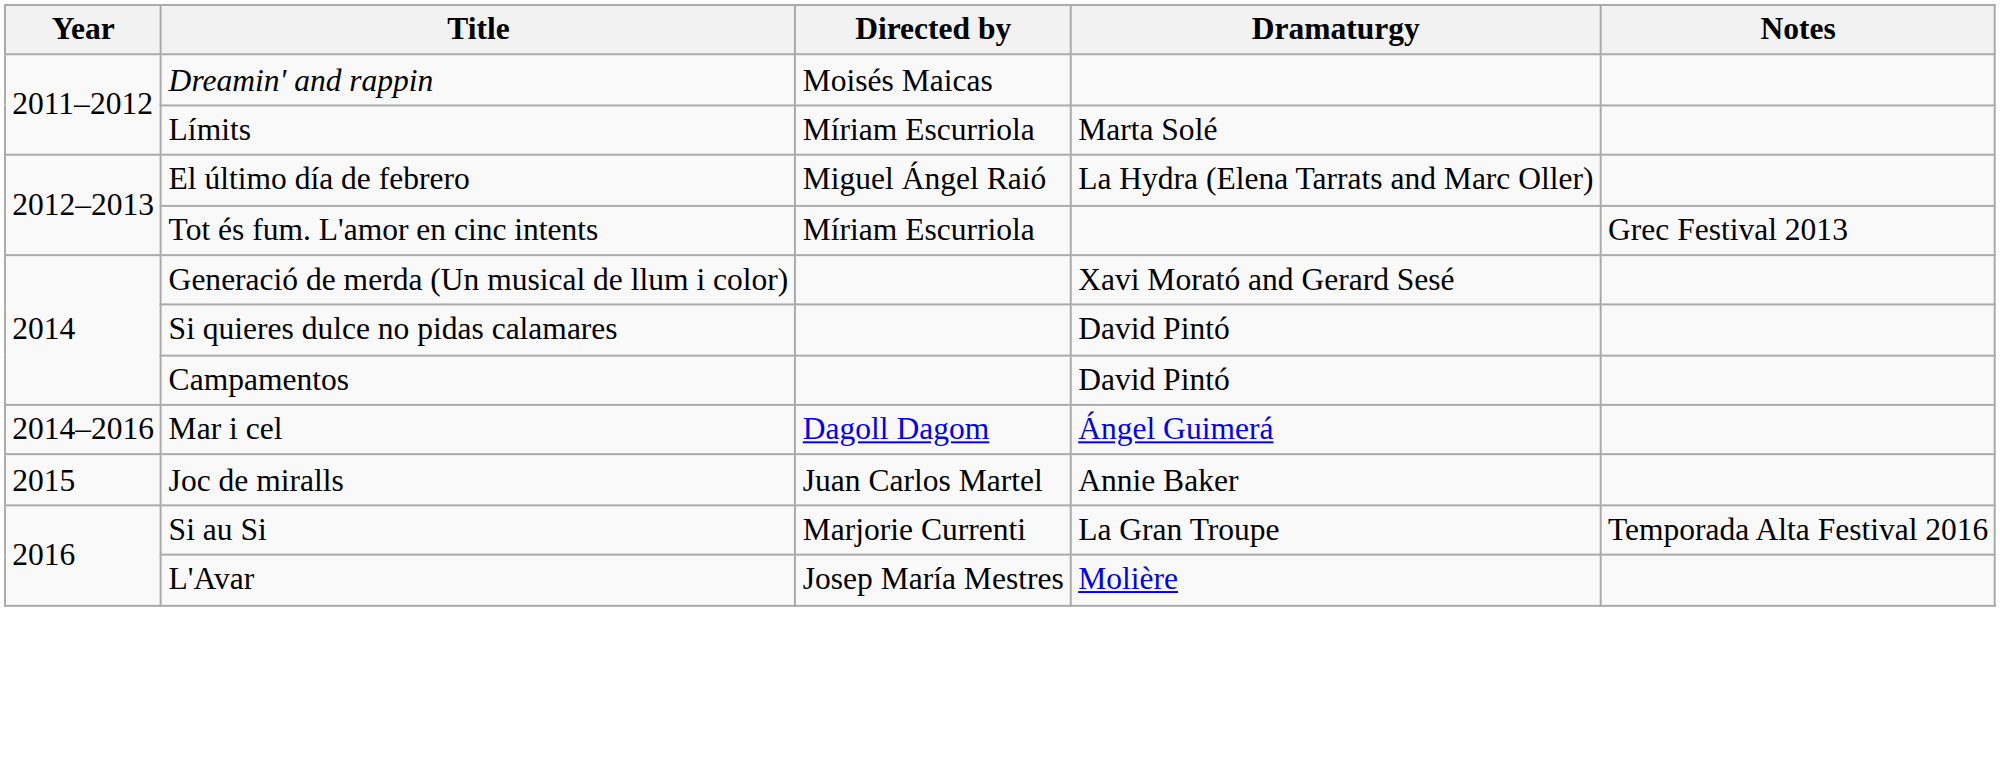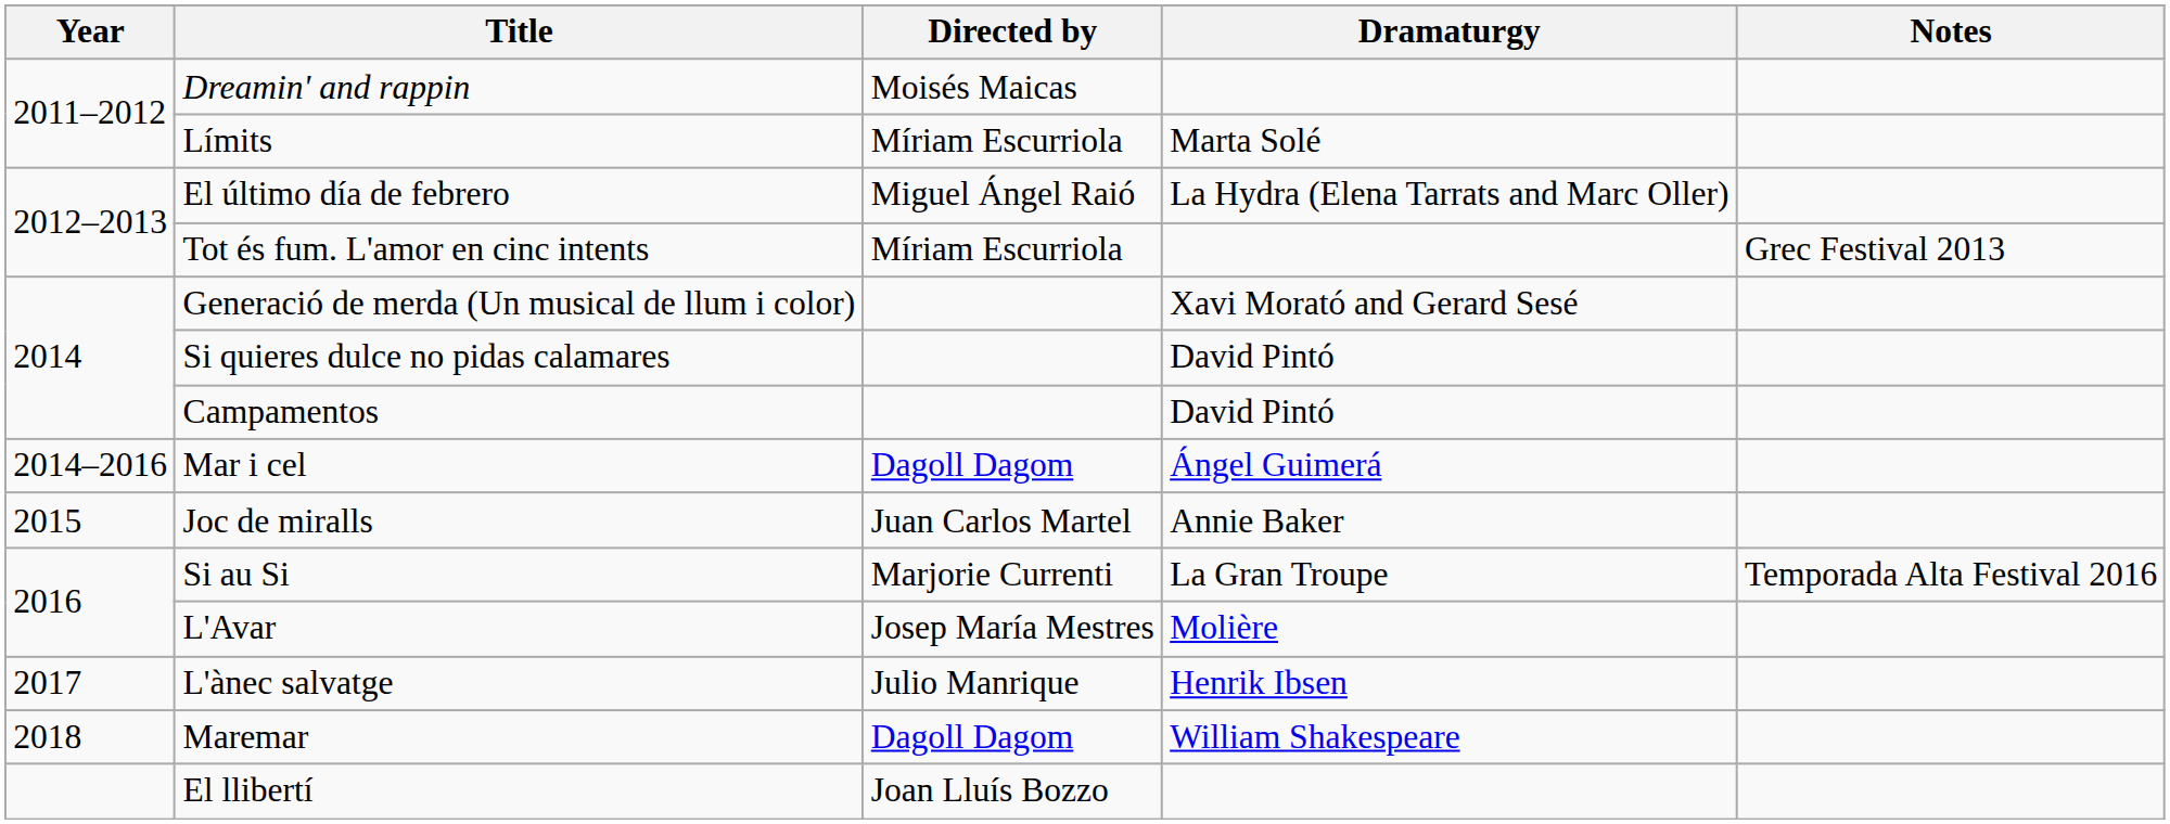 <table class="wikitable">
 <tr>
 <th>Year</th>
 <th>Title</th>
 <th>Directed by</th>
 <th>Dramaturgy</th>
 <th>Notes</th>
 </tr>
 <tr>
 <td rowspan="2">2011–2012</td>
 <td><em>Dreamin' and rappin<strong></td>
 <td>Moisés Maicas</td>
 <td></td>
 <td></td>
 </tr>
 <tr>
 <td></em>Límits<em></td>
 <td>Míriam Escurriola</td>
 <td>Marta Solé</td>
 <td></td>
 </tr>
 <tr>
 <td rowspan="2">2012–2013</td>
 <td></em>El último día de febrero<em></td>
 <td>Miguel Ángel Raió</td>
 <td>La Hydra (Elena Tarrats and Marc Oller)</td>
 <td></td>
 </tr>
 <tr>
 <td></em>Tot és fum. L'amor en cinc intents<em></td>
 <td>Míriam Escurriola</td>
 <td></td>
 <td>Grec Festival 2013</td>
 </tr>
 <tr>
 <td rowspan="3">2014</td>
 <td></em>Generació de merda (Un musical de llum i color)<em></td>
 <td></td>
 <td>Xavi Morató and Gerard Sesé</td>
 <td></td>
 </tr>
 <tr>
 <td></em>Si quieres dulce no pidas calamares<em></td>
 <td></td>
 <td>David Pintó</td>
 <td></td>
 </tr>
 <tr>
 <td></em>Campamentos<em></td>
 <td></td>
 <td>David Pintó</td>
 <td></td>
 </tr>
 <tr>
 <td>2014–2016</td>
 <td></em>Mar i cel<em></td>
 <td><a href='#'>Dagoll Dagom</a></td>
 <td><a href='#'>Ángel Guimerá</a></td>
 <td></td>
 </tr>
 <tr>
 <td>2015</td>
 <td></em>Joc de miralls<em></td>
 <td>Juan Carlos Martel</td>
 <td>Annie Baker</td>
 <td></td>
 </tr>
 <tr>
 <td rowspan="2">2016</td>
 <td></em>Si au Si<em></td>
 <td>Marjorie Currenti</td>
 <td>La Gran Troupe</td>
 <td>Temporada Alta Festival 2016</td>
 </tr>
 <tr>
 <td></em>L'Avar<em></td>
 <td>Josep María Mestres</td>
 <td><a href='#'>Molière</a></td>
 <td></td>
 </tr>
+<tr>
+<td>2017</td>
+<td></em>L'ànec salvatge<em></td>
+<td>Julio Manrique</td>
+<td><a href='#'>Henrik Ibsen</a></td>
+<td></td>
+</tr>
+<tr>
+<td>2018</td>
+<td></em>Maremar<em></td>
+<td><a href='#'>Dagoll Dagom</a></td>
+<td><a href='#'>William Shakespeare</a></td>
+<td></td>
+</tr>
+<tr>
+<td></td>
+<td></em>El llibertí<em></td>
+<td>Joan Lluís Bozzo</td>
+<td></td>
+<td></td>
+</tr>
 </table>
